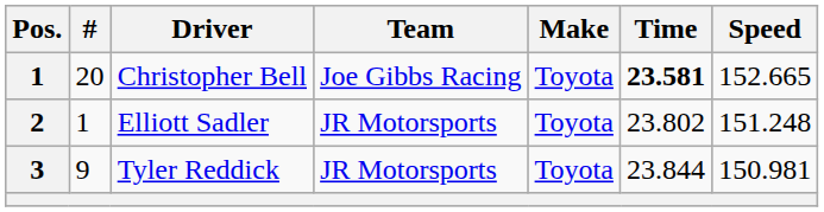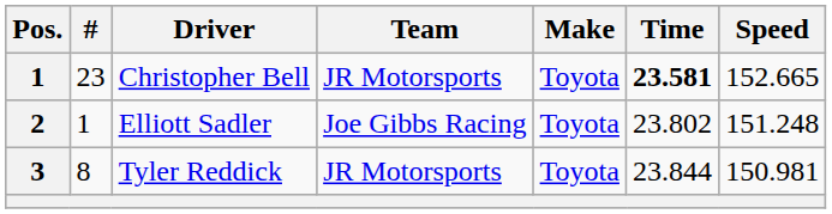 <table class="wikitable" style="font-size:95%">
 <tr>
 <th>Pos.</th>
 <th>#</th>
 <th>Driver</th>
 <th>Team</th>
 <th>Make</th>
 <th>Time</th>
 <th>Speed</th>
 </tr>
 <tr>
 <th>1</th>
-<td>20</td>
+<td>23</td>
 <td><a href='#'>Christopher Bell</a></td>
-<td><a href='#'>Joe Gibbs Racing</a></td>
+<td><a href='#'>JR Motorsports</a></td>
 <td><a href='#'>Toyota</a></td>
 <td><strong>23.581</strong></td>
 <td>152.665</td>
 </tr>
 <tr>
 <th>2</th>
 <td>1</td>
 <td><a href='#'>Elliott Sadler</a></td>
-<td><a href='#'>JR Motorsports</a></td>
+<td><a href='#'>Joe Gibbs Racing</a></td>
 <td><a href='#'>Toyota</a></td>
 <td>23.802</td>
 <td>151.248</td>
 </tr>
 <tr>
 <th>3</th>
-<td>9</td>
+<td>8</td>
 <td><a href='#'>Tyler Reddick</a></td>
 <td><a href='#'>JR Motorsports</a></td>
 <td><a href='#'>Toyota</a></td>
 <td>23.844</td>
 <td>150.981</td>
 </tr>
 <tr>
 <th colspan="7"></th>
 </tr>
 </table>
